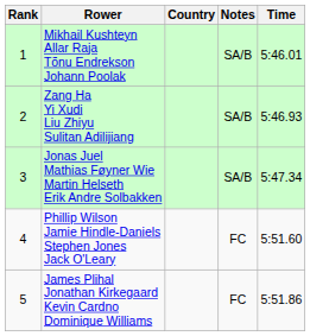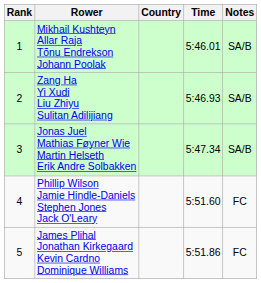 <table class="wikitable" style="text-align:center">
 <tr>
 <th>Rank</th>
 <th>Rower</th>
 <th>Country</th>
+<th>Time</th>
 <th>Notes</th>
-<th>Time</th>
 </tr>
 <tr bgcolor=ccffcc>
 <td>1</td>
 <td align="left"><a href='#'>Mikhail Kushteyn</a><br><a href='#'>Allar Raja</a><br><a href='#'>Tõnu Endrekson</a><br><a href='#'>Johann Poolak</a></td>
 <td align="left"></td>
+<td>5:46.01</td>
 <td>SA/B</td>
-<td>5:46.01</td>
 </tr>
 <tr bgcolor=ccffcc>
 <td>2</td>
 <td align="left"><a href='#'>Zang Ha</a><br><a href='#'>Yi Xudi</a><br><a href='#'>Liu Zhiyu</a><br><a href='#'>Sulitan Adilijiang</a></td>
 <td align="left"></td>
+<td>5:46.93</td>
 <td>SA/B</td>
-<td>5:46.93</td>
 </tr>
 <tr bgcolor=ccffcc>
 <td>3</td>
 <td align="left"><a href='#'>Jonas Juel</a><br><a href='#'>Mathias Føyner Wie</a><br><a href='#'>Martin Helseth</a><br><a href='#'>Erik Andre Solbakken</a></td>
 <td align="left"></td>
+<td>5:47.34</td>
 <td>SA/B</td>
-<td>5:47.34</td>
 </tr>
 <tr>
 <td>4</td>
 <td align="left"><a href='#'>Phillip Wilson</a><br><a href='#'>Jamie Hindle-Daniels</a><br><a href='#'>Stephen Jones</a><br><a href='#'>Jack O'Leary</a></td>
 <td align="left"></td>
+<td>5:51.60</td>
 <td>FC</td>
-<td>5:51.60</td>
 </tr>
 <tr>
 <td>5</td>
 <td align="left"><a href='#'>James Plihal</a><br><a href='#'>Jonathan Kirkegaard</a><br><a href='#'>Kevin Cardno</a><br><a href='#'>Dominique Williams</a></td>
 <td align="left"></td>
+<td>5:51.86</td>
 <td>FC</td>
-<td>5:51.86</td>
 </tr>
 </table>
